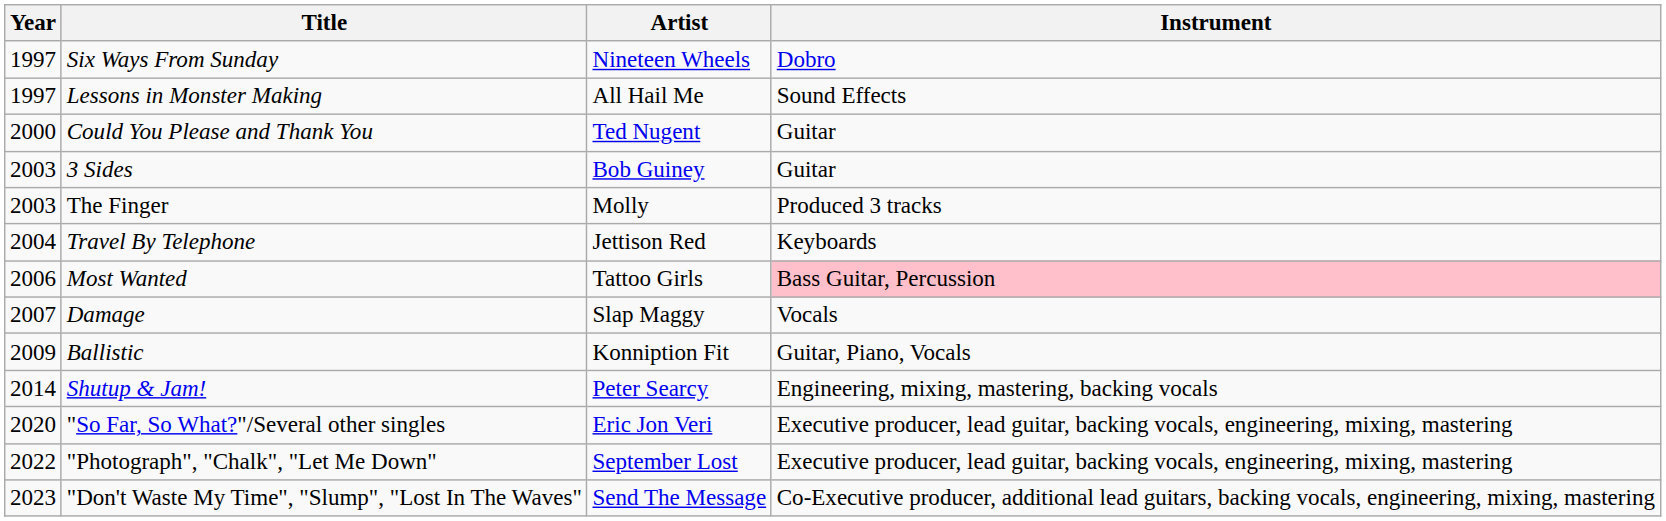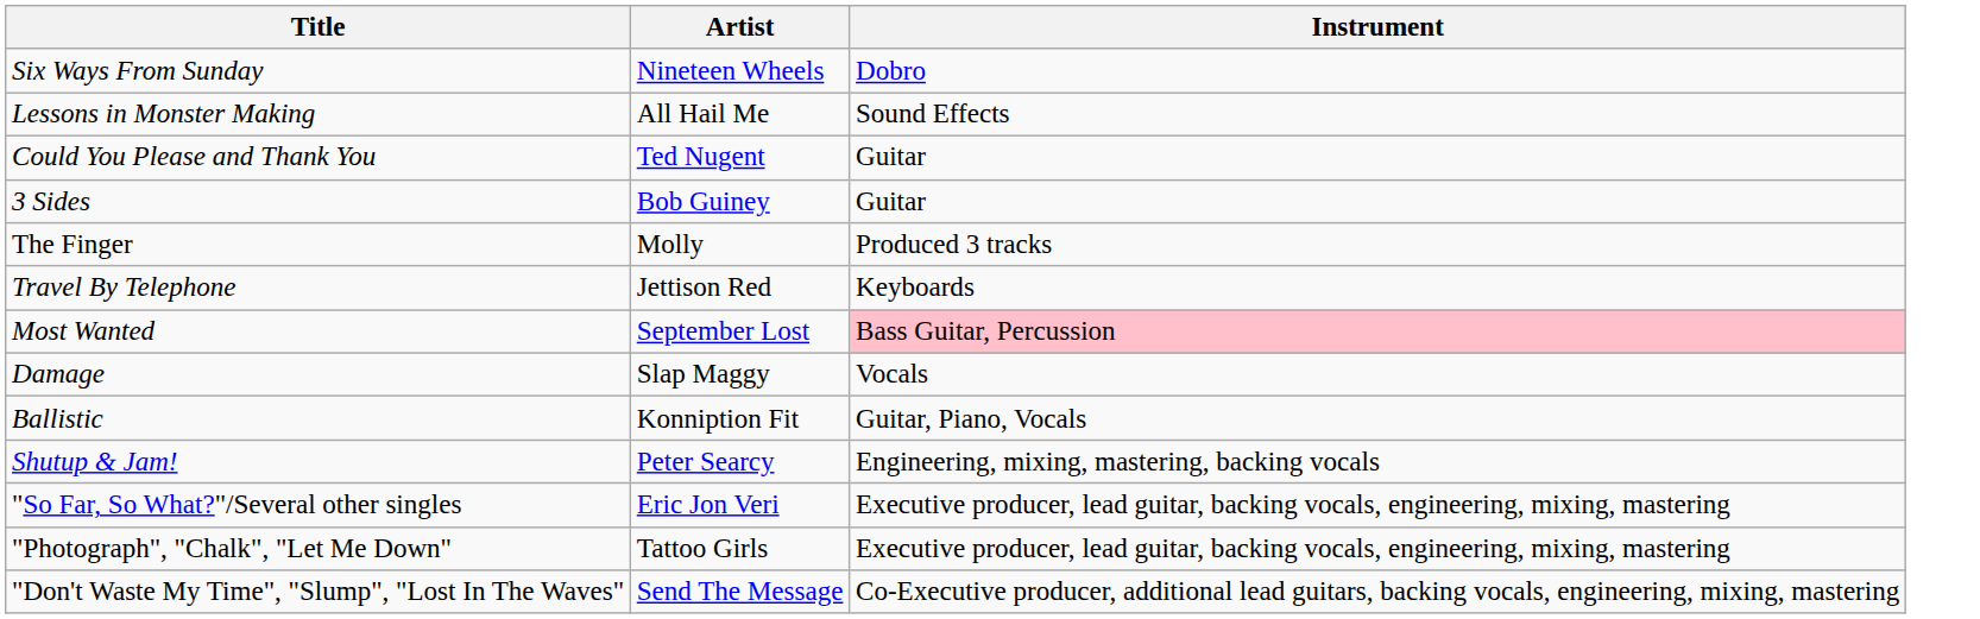 <table class="wikitable">
 <tr>
-<th>Year</th>
 <th>Title</th>
 <th>Artist</th>
 <th>Instrument</th>
 </tr>
 <tr>
-<td>1997</td>
 <td><em>Six Ways From Sunday</em></td>
 <td><a href='#'>Nineteen Wheels</a></td>
 <td><a href='#'>Dobro</a></td>
 </tr>
 <tr>
-<td>1997</td>
 <td><em>Lessons in Monster Making</em></td>
 <td>All Hail Me</td>
 <td>Sound Effects</td>
 </tr>
 <tr>
-<td>2000</td>
 <td><em>Could You Please and Thank You</em></td>
 <td><a href='#'>Ted Nugent</a></td>
 <td>Guitar</td>
 </tr>
 <tr>
-<td>2003</td>
 <td><em>3 Sides</em></td>
 <td><a href='#'>Bob Guiney</a></td>
 <td>Guitar</td>
 </tr>
 <tr>
-<td>2003</td>
 <td>The Finger</td>
 <td>Molly</td>
 <td>Produced 3 tracks</td>
 </tr>
 <tr>
-<td>2004</td>
 <td><em>Travel By Telephone</em></td>
 <td>Jettison Red</td>
 <td>Keyboards</td>
 </tr>
 <tr>
-<td>2006</td>
 <td><em>Most Wanted</em></td>
-<td>Tattoo Girls</td>
+<td><a href='#'>September Lost</a></td>
 <td style="background: pink;">Bass Guitar, Percussion</td>
 </tr>
 <tr>
-<td>2007</td>
 <td><em>Damage</em></td>
 <td>Slap Maggy</td>
 <td>Vocals</td>
 </tr>
 <tr>
-<td>2009</td>
 <td><em>Ballistic</em></td>
 <td>Konniption Fit</td>
 <td>Guitar, Piano, Vocals</td>
 </tr>
 <tr>
-<td>2014</td>
 <td><em><a href='#'>Shutup & Jam!</a></em></td>
 <td><a href='#'>Peter Searcy</a></td>
 <td>Engineering, mixing, mastering, backing vocals</td>
 </tr>
 <tr>
-<td>2020</td>
 <td>"<a href='#'>So Far, So What?</a>"/Several other singles</td>
 <td><a href='#'>Eric Jon Veri</a></td>
 <td>Executive producer, lead guitar, backing vocals, engineering, mixing, mastering</td>
 </tr>
 <tr>
-<td>2022</td>
 <td>"Photograph", "Chalk", "Let Me Down"</td>
-<td><a href='#'>September Lost</a></td>
+<td>Tattoo Girls</td>
 <td>Executive producer, lead guitar, backing vocals, engineering, mixing, mastering</td>
 </tr>
 <tr>
-<td>2023</td>
 <td>"Don't Waste My Time", "Slump", "Lost In The Waves"</td>
 <td><a href='#'>Send The Message</a></td>
 <td>Co-Executive producer, additional lead guitars, backing vocals, engineering, mixing, mastering</td>
 </tr>
 </table>
